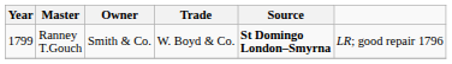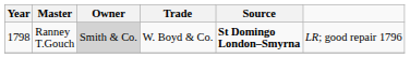 <table class=" wikitable">
 <tr>
 <th>Year</th>
 <th>Master</th>
 <th>Owner</th>
 <th>Trade</th>
 <th>Source</th>
 </tr>
 <tr>
-<td>1799</td>
+<td>1798</td>
 <td>Ranney<br>T.Gouch</td>
-<td>Smith & Co.</td>
+<td style="background: lightgrey;">Smith & Co.</td>
 <td>W. Boyd & Co.</td>
 <td><strong>St Domingo<br>London–Smyrna</strong></td>
 <td><em>LR</em>; good repair 1796</td>
 </tr>
 <tr>
 </tr>
 </table>
